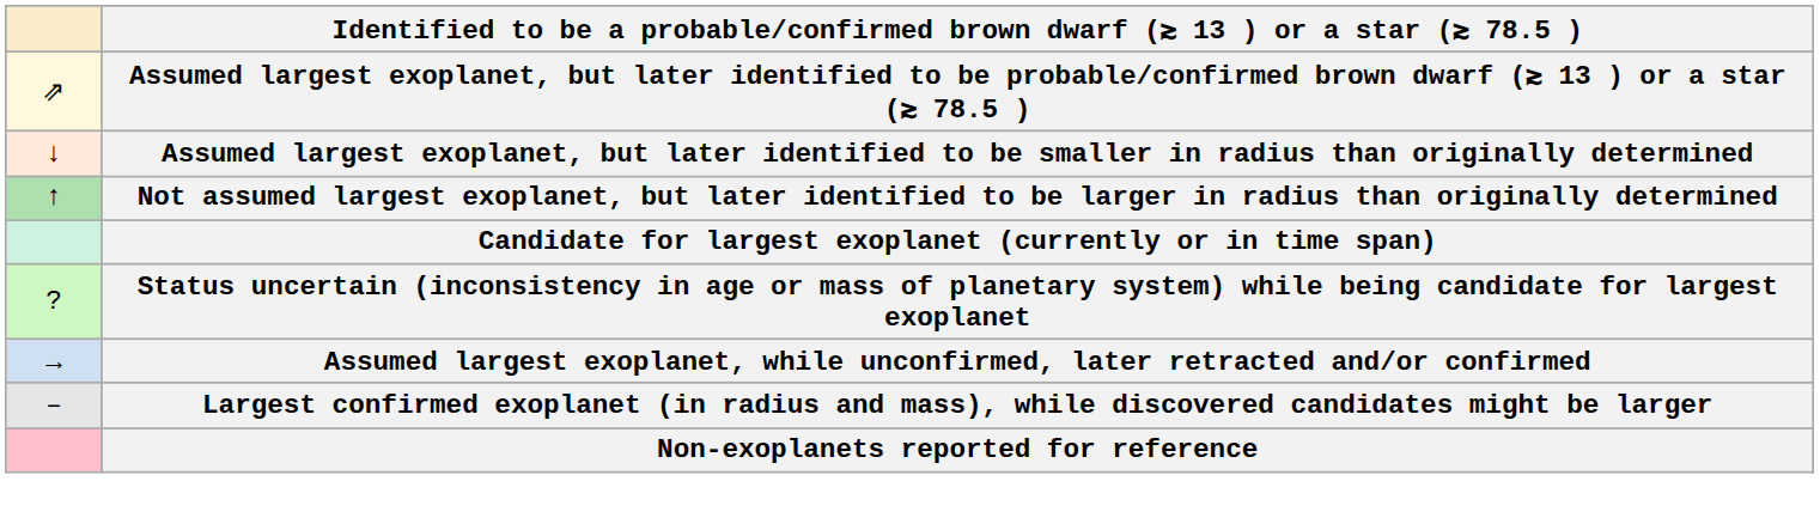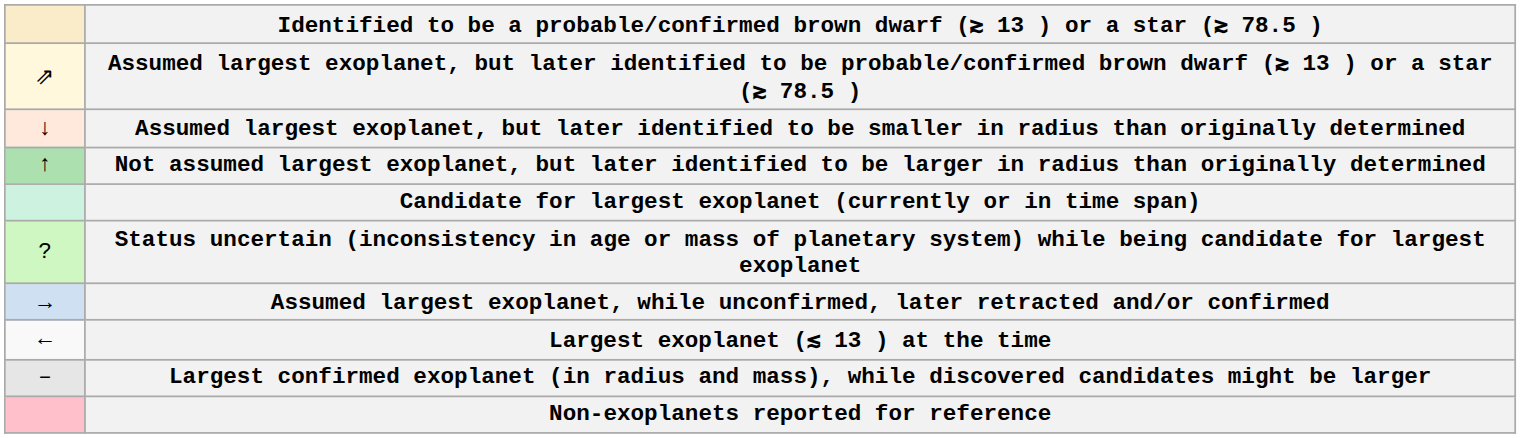 <table class="wikitable" style="margin:0px 15px 0px 0px">
 <tr>
 <td bgcolor="#FAECC8" width="40px" style="text-align:center;"></td>
 <th>Identified to be a probable/confirmed brown dwarf (≳ 13 ) or a star (≳ 78.5 )</th>
 </tr>
 <tr>
 <td bgcolor="#FFF8DC" width="40px" style="text-align:center;">⇗</td>
 <th>Assumed largest exoplanet, but later identified to be probable/confirmed brown dwarf (≳ 13 ) or a star (≳ 78.5 )</th>
 </tr>
 <tr>
 <td bgcolor="#FFE8DC" width="40px" style="text-align:center;">↓</td>
 <th>Assumed largest exoplanet, but later identified to be smaller in radius than originally determined</th>
 </tr>
 <tr>
 <td bgcolor="#ACE1AF" width="40px" style="text-align:center;">↑</td>
 <th>Not assumed largest exoplanet, but later identified to be larger in radius than originally determined</th>
 </tr>
 <tr>
 <td bgcolor="#CEF2E0" width="40px" style="text-align:center;"></td>
 <th>Candidate for largest exoplanet (currently or in time span)</th>
 </tr>
 <tr>
 <td bgcolor="#CFF7C1" width="40px" style="text-align:center;">?</td>
 <th>Status uncertain (inconsistency in age or mass of planetary system) while being candidate for largest exoplanet</th>
 </tr>
 <tr>
 <td bgcolor="#CEE0F2" width="40px" style="text-align:center;">→</td>
 <th>Assumed largest exoplanet, while unconfirmed, later retracted and/or confirmed</th>
 </tr>
 <tr>
+<td style="text-align:center;">←</td>
+<th>Largest exoplanet (≲ 13 ) at the time</th>
+</tr>
+<tr>
 <td bgcolor="#e6e6e6" width="40px" style="text-align:center;">–</td>
 <th>Largest confirmed exoplanet (in radius and mass), while discovered candidates might be larger</th>
 </tr>
 <tr>
 <td bgcolor="pink" width="40px" style="text-align:center;"></td>
 <th>Non-exoplanets reported for reference</th>
 </tr>
 </table>
